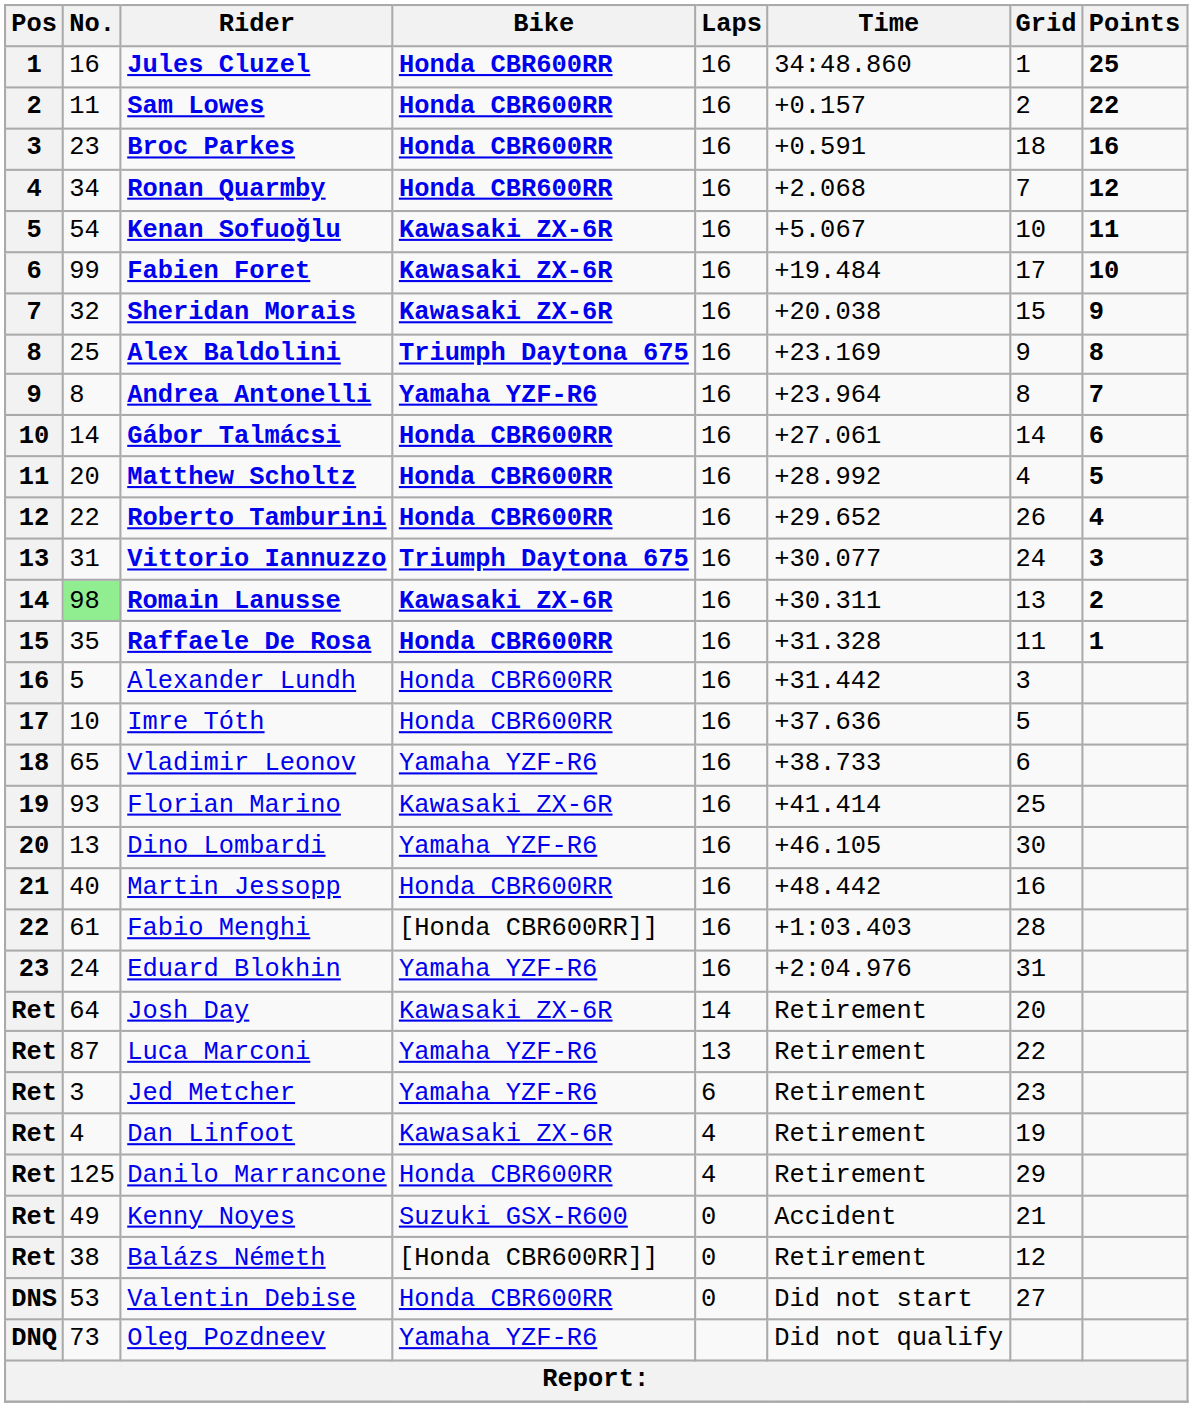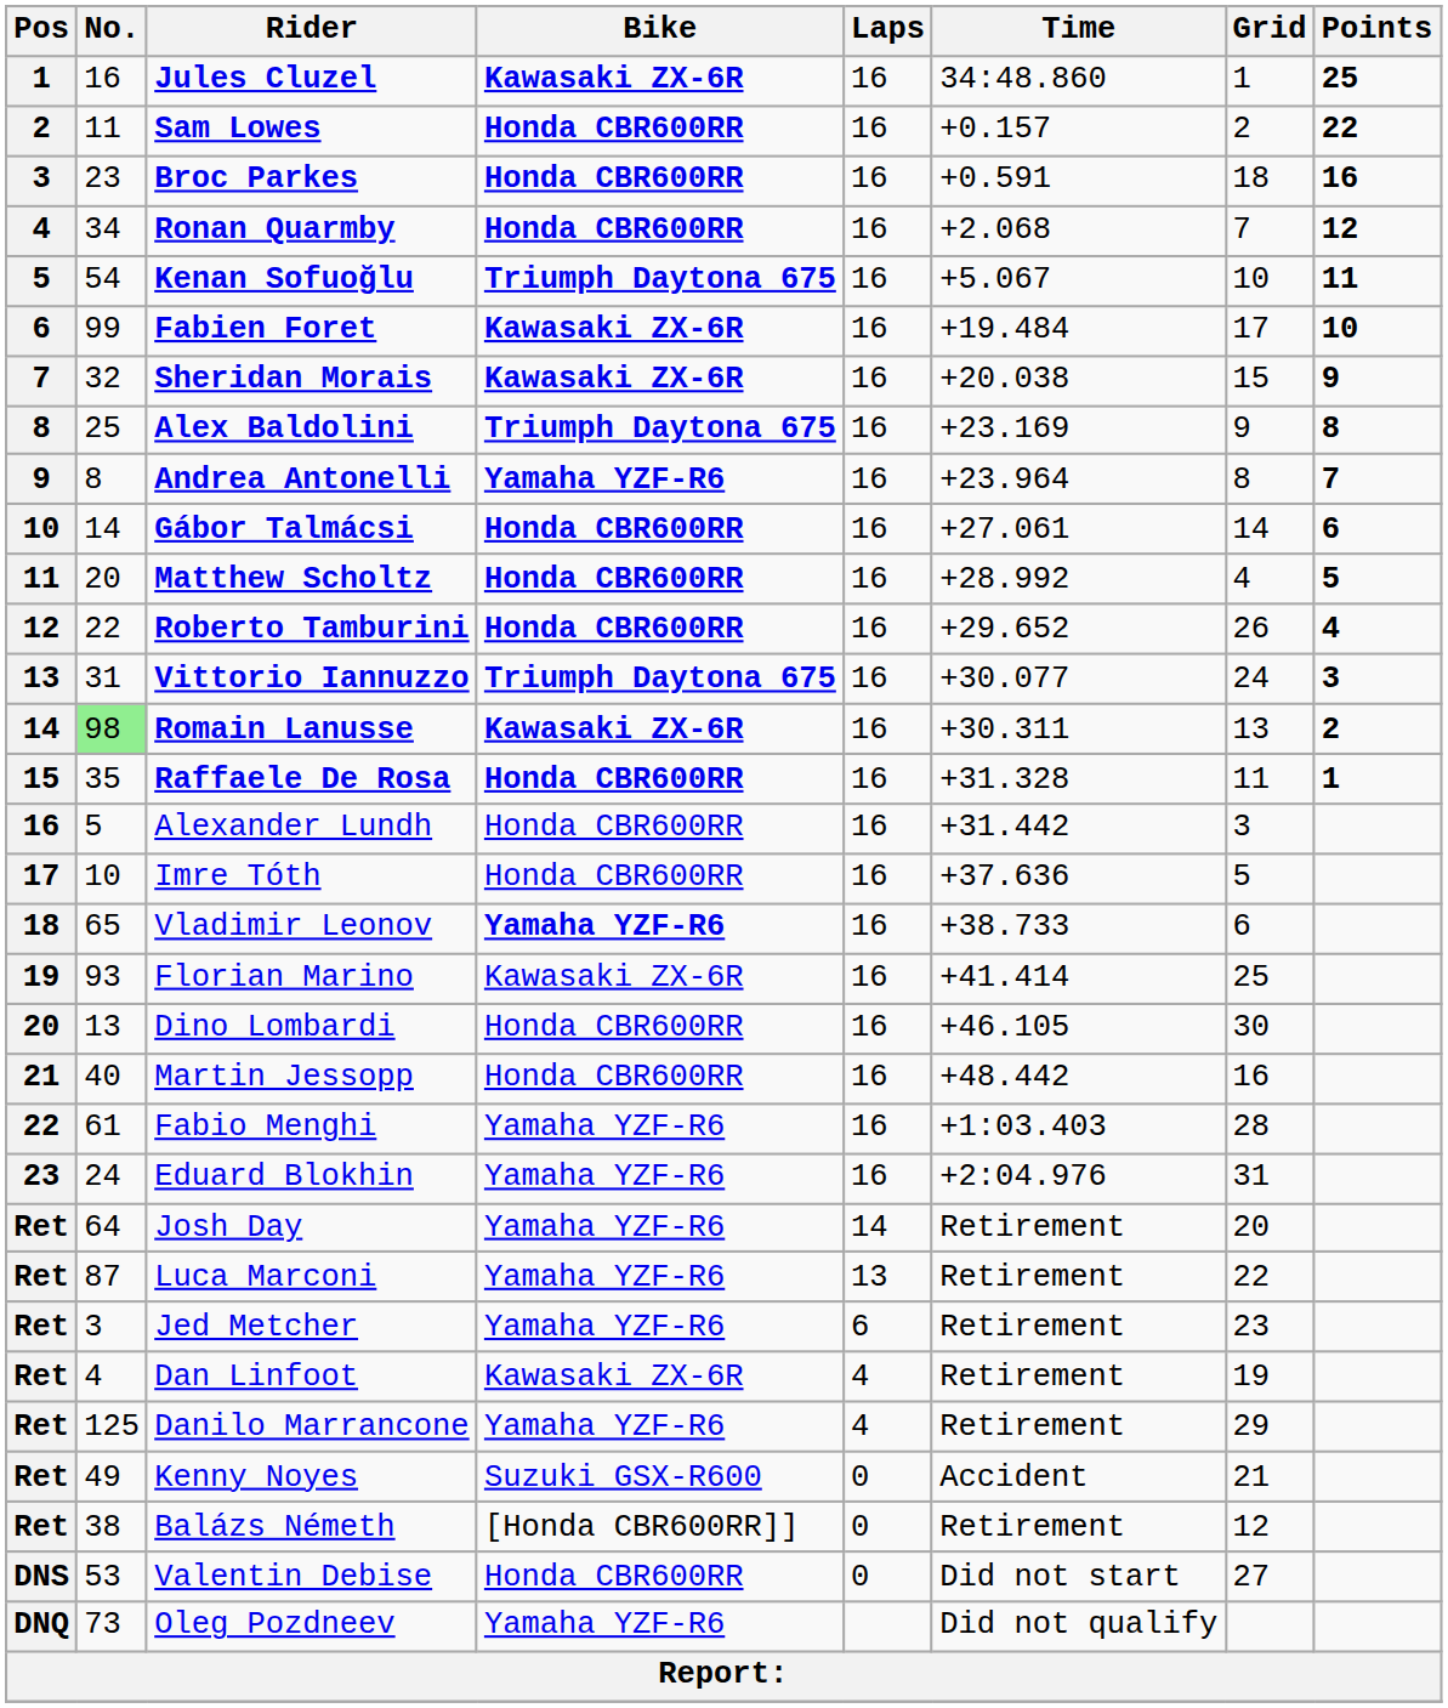 <table class="wikitable" style="font-size: 95%;">
 <tr>
 <th>Pos</th>
 <th>No.</th>
 <th>Rider</th>
 <th>Bike</th>
 <th>Laps</th>
 <th>Time</th>
 <th>Grid</th>
 <th>Points</th>
 </tr>
 <tr>
 <th>1</th>
 <td>16</td>
 <td> <strong><a href='#'>Jules Cluzel</a></strong></td>
-<td><strong><a href='#'>Honda CBR600RR</a></strong></td>
+<td><strong><a href='#'>Kawasaki ZX-6R</a></strong></td>
 <td>16</td>
 <td>34:48.860</td>
 <td>1</td>
 <td><strong>25</strong></td>
 </tr>
 <tr>
 <th>2</th>
 <td>11</td>
 <td> <strong><a href='#'>Sam Lowes</a></strong></td>
 <td><strong><a href='#'>Honda CBR600RR</a></strong></td>
 <td>16</td>
 <td>+0.157</td>
 <td>2</td>
 <td><strong>22</strong></td>
 </tr>
 <tr>
 <th>3</th>
 <td>23</td>
 <td> <strong><a href='#'>Broc Parkes</a></strong></td>
 <td><strong><a href='#'>Honda CBR600RR</a></strong></td>
 <td>16</td>
 <td>+0.591</td>
 <td>18</td>
 <td><strong>16</strong></td>
 </tr>
 <tr>
 <th>4</th>
 <td>34</td>
 <td> <strong><a href='#'>Ronan Quarmby</a></strong></td>
 <td><strong><a href='#'>Honda CBR600RR</a></strong></td>
 <td>16</td>
 <td>+2.068</td>
 <td>7</td>
 <td><strong>12</strong></td>
 </tr>
 <tr>
 <th>5</th>
 <td>54</td>
 <td> <strong><a href='#'>Kenan Sofuoğlu</a></strong></td>
-<td><strong><a href='#'>Kawasaki ZX-6R</a></strong></td>
+<td><strong><a href='#'>Triumph Daytona 675</a></strong></td>
 <td>16</td>
 <td>+5.067</td>
 <td>10</td>
 <td><strong>11</strong></td>
 </tr>
 <tr>
 <th>6</th>
 <td>99</td>
 <td> <strong><a href='#'>Fabien Foret</a></strong></td>
 <td><strong><a href='#'>Kawasaki ZX-6R</a></strong></td>
 <td>16</td>
 <td>+19.484</td>
 <td>17</td>
 <td><strong>10</strong></td>
 </tr>
 <tr>
 <th>7</th>
 <td>32</td>
 <td> <strong><a href='#'>Sheridan Morais</a></strong></td>
 <td><strong><a href='#'>Kawasaki ZX-6R</a></strong></td>
 <td>16</td>
 <td>+20.038</td>
 <td>15</td>
 <td><strong>9</strong></td>
 </tr>
 <tr>
 <th>8</th>
 <td>25</td>
 <td> <strong><a href='#'>Alex Baldolini</a></strong></td>
 <td><strong><a href='#'>Triumph Daytona 675</a></strong></td>
 <td>16</td>
 <td>+23.169</td>
 <td>9</td>
 <td><strong>8</strong></td>
 </tr>
 <tr>
 <th>9</th>
 <td>8</td>
 <td> <strong><a href='#'>Andrea Antonelli</a></strong></td>
 <td><strong><a href='#'>Yamaha YZF-R6</a></strong></td>
 <td>16</td>
 <td>+23.964</td>
 <td>8</td>
 <td><strong>7</strong></td>
 </tr>
 <tr>
 <th>10</th>
 <td>14</td>
 <td> <strong><a href='#'>Gábor Talmácsi</a></strong></td>
 <td><strong><a href='#'>Honda CBR600RR</a></strong></td>
 <td>16</td>
 <td>+27.061</td>
 <td>14</td>
 <td><strong>6</strong></td>
 </tr>
 <tr>
 <th>11</th>
 <td>20</td>
 <td> <strong><a href='#'>Matthew Scholtz</a></strong></td>
 <td><strong><a href='#'>Honda CBR600RR</a></strong></td>
 <td>16</td>
 <td>+28.992</td>
 <td>4</td>
 <td><strong>5</strong></td>
 </tr>
 <tr>
 <th>12</th>
 <td>22</td>
 <td> <strong><a href='#'>Roberto Tamburini</a></strong></td>
 <td><strong><a href='#'>Honda CBR600RR</a></strong></td>
 <td>16</td>
 <td>+29.652</td>
 <td>26</td>
 <td><strong>4</strong></td>
 </tr>
 <tr>
 <th>13</th>
 <td>31</td>
 <td> <strong><a href='#'>Vittorio Iannuzzo</a></strong></td>
 <td><strong><a href='#'>Triumph Daytona 675</a></strong></td>
 <td>16</td>
 <td>+30.077</td>
 <td>24</td>
 <td><strong>3</strong></td>
 </tr>
 <tr>
 <th>14</th>
 <td style="background: lightgreen;">98</td>
 <td> <strong><a href='#'>Romain Lanusse</a></strong></td>
 <td><strong><a href='#'>Kawasaki ZX-6R</a></strong></td>
 <td>16</td>
 <td>+30.311</td>
 <td>13</td>
 <td><strong>2</strong></td>
 </tr>
 <tr>
 <th>15</th>
 <td>35</td>
 <td> <strong><a href='#'>Raffaele De Rosa</a></strong></td>
 <td><strong><a href='#'>Honda CBR600RR</a></strong></td>
 <td>16</td>
 <td>+31.328</td>
 <td>11</td>
 <td><strong>1</strong></td>
 </tr>
 <tr>
 <th>16</th>
 <td>5</td>
 <td> <a href='#'>Alexander Lundh</a></td>
 <td><a href='#'>Honda CBR600RR</a></td>
 <td>16</td>
 <td>+31.442</td>
 <td>3</td>
 <td></td>
 </tr>
 <tr>
 <th>17</th>
 <td>10</td>
 <td> <a href='#'>Imre Tóth</a></td>
 <td><a href='#'>Honda CBR600RR</a></td>
 <td>16</td>
 <td>+37.636</td>
 <td>5</td>
 <td></td>
 </tr>
 <tr>
 <th>18</th>
 <td>65</td>
 <td> <a href='#'>Vladimir Leonov</a></td>
-<td><a href='#'>Yamaha YZF-R6</a></td>
+<td><strong><a href='#'>Yamaha YZF-R6</a></strong></td>
 <td>16</td>
 <td>+38.733</td>
 <td>6</td>
 <td></td>
 </tr>
 <tr>
 <th>19</th>
 <td>93</td>
 <td> <a href='#'>Florian Marino</a></td>
 <td><a href='#'>Kawasaki ZX-6R</a></td>
 <td>16</td>
 <td>+41.414</td>
 <td>25</td>
 <td></td>
 </tr>
 <tr>
 <th>20</th>
 <td>13</td>
 <td> <a href='#'>Dino Lombardi</a></td>
-<td><a href='#'>Yamaha YZF-R6</a></td>
+<td><a href='#'>Honda CBR600RR</a></td>
 <td>16</td>
 <td>+46.105</td>
 <td>30</td>
 <td></td>
 </tr>
 <tr>
 <th>21</th>
 <td>40</td>
 <td> <a href='#'>Martin Jessopp</a></td>
 <td><a href='#'>Honda CBR600RR</a></td>
 <td>16</td>
 <td>+48.442</td>
 <td>16</td>
 <td></td>
 </tr>
 <tr>
 <th>22</th>
 <td>61</td>
 <td> <a href='#'>Fabio Menghi</a></td>
-<td>[Honda CBR600RR]]</td>
+<td><a href='#'>Yamaha YZF-R6</a></td>
 <td>16</td>
 <td>+1:03.403</td>
 <td>28</td>
 <td></td>
 </tr>
 <tr>
 <th>23</th>
 <td>24</td>
 <td> <a href='#'>Eduard Blokhin</a></td>
 <td><a href='#'>Yamaha YZF-R6</a></td>
 <td>16</td>
 <td>+2:04.976</td>
 <td>31</td>
 <td></td>
 </tr>
 <tr>
 <th>Ret</th>
 <td>64</td>
 <td> <a href='#'>Josh Day</a></td>
-<td><a href='#'>Kawasaki ZX-6R</a></td>
+<td><a href='#'>Yamaha YZF-R6</a></td>
 <td>14</td>
 <td>Retirement</td>
 <td>20</td>
 <td></td>
 </tr>
 <tr>
 <th>Ret</th>
 <td>87</td>
 <td> <a href='#'>Luca Marconi</a></td>
 <td><a href='#'>Yamaha YZF-R6</a></td>
 <td>13</td>
 <td>Retirement</td>
 <td>22</td>
 <td></td>
 </tr>
 <tr>
 <th>Ret</th>
 <td>3</td>
 <td> <a href='#'>Jed Metcher</a></td>
 <td><a href='#'>Yamaha YZF-R6</a></td>
 <td>6</td>
 <td>Retirement</td>
 <td>23</td>
 <td></td>
 </tr>
 <tr>
 <th>Ret</th>
 <td>4</td>
 <td> <a href='#'>Dan Linfoot</a></td>
 <td><a href='#'>Kawasaki ZX-6R</a></td>
 <td>4</td>
 <td>Retirement</td>
 <td>19</td>
 <td></td>
 </tr>
 <tr>
 <th>Ret</th>
 <td>125</td>
 <td> <a href='#'>Danilo Marrancone</a></td>
-<td><a href='#'>Honda CBR600RR</a></td>
+<td><a href='#'>Yamaha YZF-R6</a></td>
 <td>4</td>
 <td>Retirement</td>
 <td>29</td>
 <td></td>
 </tr>
 <tr>
 <th>Ret</th>
 <td>49</td>
 <td> <a href='#'>Kenny Noyes</a></td>
 <td><a href='#'>Suzuki GSX-R600</a></td>
 <td>0</td>
 <td>Accident</td>
 <td>21</td>
 <td></td>
 </tr>
 <tr>
 <th>Ret</th>
 <td>38</td>
 <td> <a href='#'>Balázs Németh</a></td>
 <td>[Honda CBR600RR]]</td>
 <td>0</td>
 <td>Retirement</td>
 <td>12</td>
 <td></td>
 </tr>
 <tr>
 <th>DNS</th>
 <td>53</td>
 <td> <a href='#'>Valentin Debise</a></td>
 <td><a href='#'>Honda CBR600RR</a></td>
 <td>0</td>
 <td>Did not start</td>
 <td>27</td>
 <td></td>
 </tr>
 <tr>
 <th>DNQ</th>
 <td>73</td>
 <td> <a href='#'>Oleg Pozdneev</a></td>
 <td><a href='#'>Yamaha YZF-R6</a></td>
 <td></td>
 <td>Did not qualify</td>
 <td></td>
 <td></td>
 </tr>
 <tr>
 <th colspan=8>Report: </th>
 </tr>
 <tr>
 </tr>
 </table>
